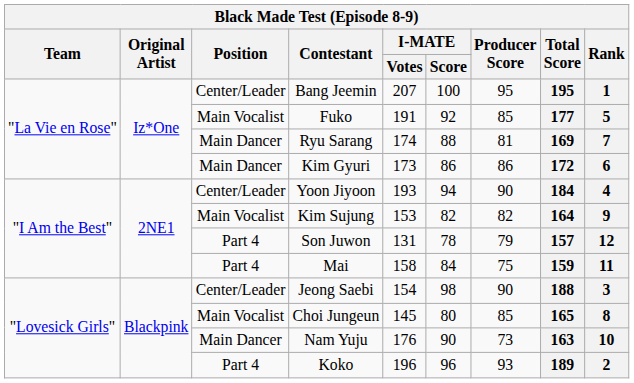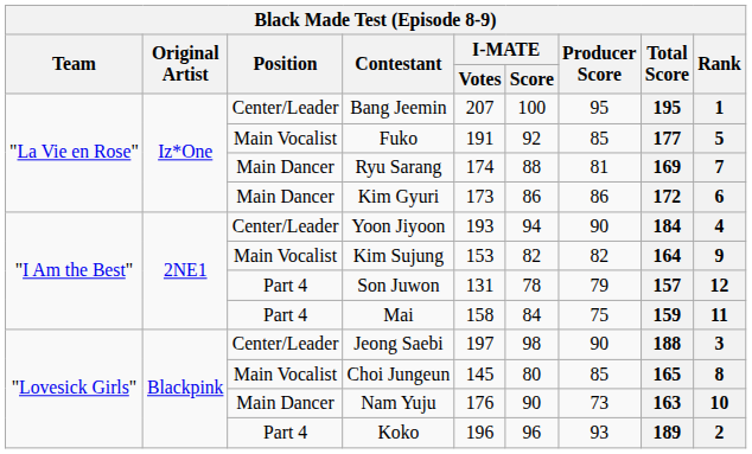 <table class="wikitable sortable" style="text-align:center">
 <tr>
 <th colspan="9">Black Made Test (Episode 8-9)</th>
 </tr>
 <tr>
 <th rowspan="2">Team</th>
 <th rowspan="2">Original<br>Artist</th>
 <th rowspan="2">Position</th>
 <th rowspan="2">Contestant</th>
 <th colspan="2">I-MATE</th>
 <th rowspan="2">Producer<br>Score</th>
 <th rowspan="2">Total<br>Score</th>
 <th rowspan="2">Rank</th>
 </tr>
 <tr>
 <th>Votes</th>
 <th>Score</th>
 </tr>
 <tr>
 <td rowspan="4">"<a href='#'>La Vie en Rose</a>"</td>
 <td rowspan="4"><a href='#'>Iz*One</a></td>
 <td>Center/Leader</td>
 <td>Bang Jeemin</td>
 <td>207</td>
 <td>100</td>
 <td>95</td>
 <th>195</th>
 <th>1</th>
 </tr>
 <tr>
 <td>Main Vocalist</td>
 <td>Fuko</td>
 <td>191</td>
 <td>92</td>
 <td>85</td>
 <th>177</th>
 <th>5</th>
 </tr>
 <tr>
 <td>Main Dancer</td>
 <td>Ryu Sarang</td>
 <td>174</td>
 <td>88</td>
 <td>81</td>
 <th>169</th>
 <th>7</th>
 </tr>
 <tr>
 <td>Main Dancer</td>
 <td>Kim Gyuri</td>
 <td>173</td>
 <td>86</td>
 <td>86</td>
 <th>172</th>
 <th>6</th>
 </tr>
 <tr>
 <td rowspan="4">"<a href='#'>I Am the Best</a>"</td>
 <td rowspan="4"><a href='#'>2NE1</a></td>
 <td>Center/Leader</td>
 <td>Yoon Jiyoon</td>
 <td>193</td>
 <td>94</td>
 <td>90</td>
 <th>184</th>
 <th>4</th>
 </tr>
 <tr>
 <td>Main Vocalist</td>
 <td>Kim Sujung</td>
 <td>153</td>
 <td>82</td>
 <td>82</td>
 <th>164</th>
 <th>9</th>
 </tr>
 <tr>
 <td>Part 4</td>
 <td>Son Juwon</td>
 <td>131</td>
 <td>78</td>
 <td>79</td>
 <th>157</th>
 <th>12</th>
 </tr>
 <tr>
 <td>Part 4</td>
 <td>Mai</td>
 <td>158</td>
 <td>84</td>
 <td>75</td>
 <th>159</th>
 <th>11</th>
 </tr>
 <tr>
 <td rowspan="4">"<a href='#'>Lovesick Girls</a>"</td>
 <td rowspan="4"><a href='#'>Blackpink</a></td>
 <td>Center/Leader</td>
 <td>Jeong Saebi</td>
-<td>154</td>
+<td>197</td>
 <td>98</td>
 <td>90</td>
 <th>188</th>
 <th>3</th>
 </tr>
 <tr>
 <td>Main Vocalist</td>
 <td>Choi Jungeun</td>
 <td>145</td>
 <td>80</td>
 <td>85</td>
 <th>165</th>
 <th>8</th>
 </tr>
 <tr>
 <td>Main Dancer</td>
 <td>Nam Yuju</td>
 <td>176</td>
 <td>90</td>
 <td>73</td>
 <th>163</th>
 <th>10</th>
 </tr>
 <tr>
 <td>Part 4</td>
 <td>Koko</td>
 <td>196</td>
 <td>96</td>
 <td>93</td>
 <th>189</th>
 <th>2</th>
 </tr>
 </table>
